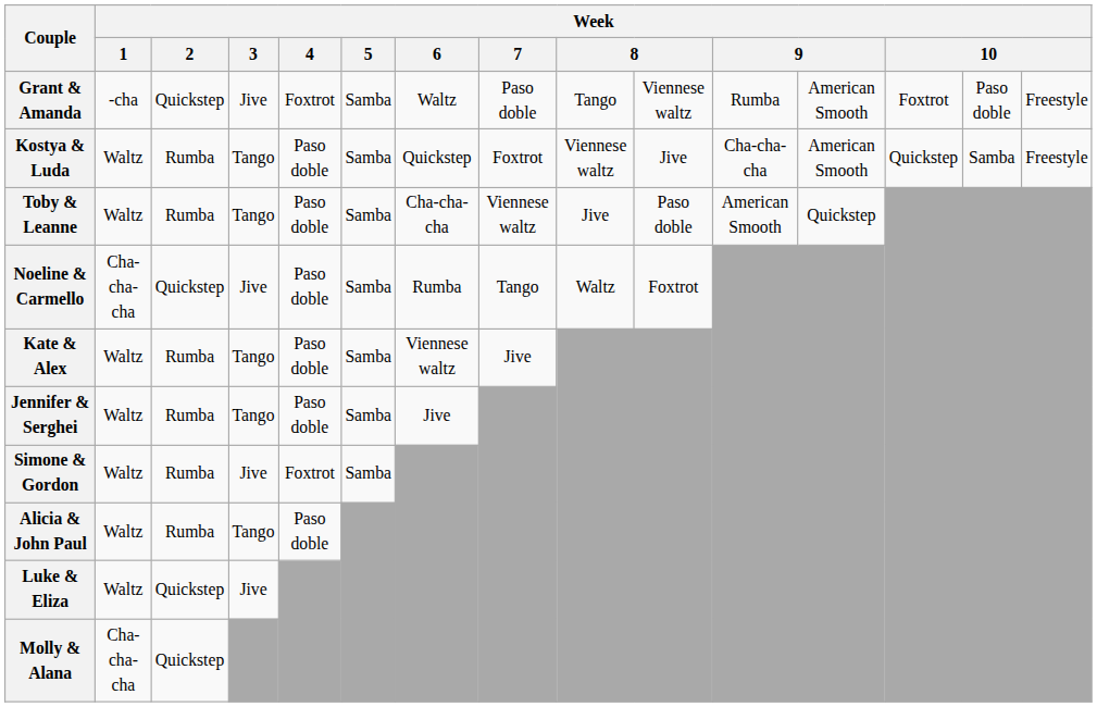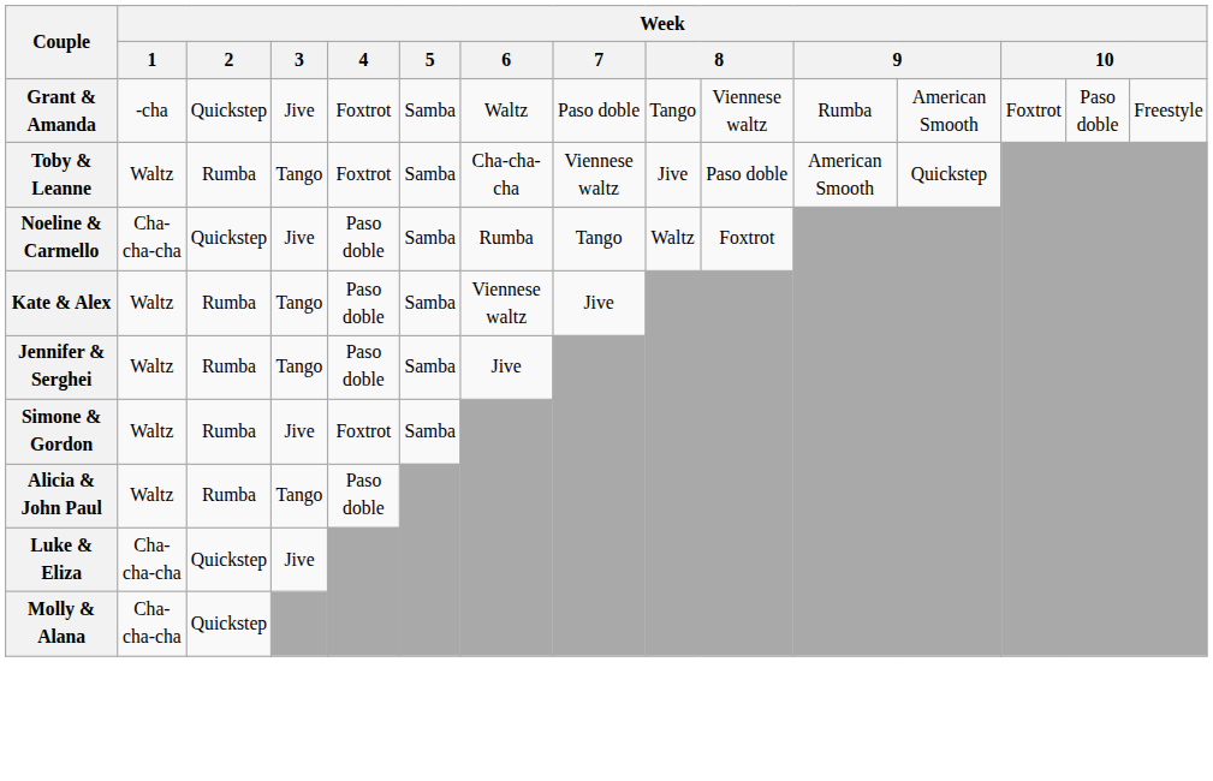 <table class="wikitable unsortable" style="text-align:center; font-size:85%; line-height:20px">
 <tr>
 <th rowspan="2">Couple</th>
 <th colspan="14">Week</th>
 </tr>
 <tr>
 <th>1</th>
 <th>2</th>
 <th>3</th>
 <th>4</th>
 <th>5</th>
 <th>6</th>
 <th>7</th>
 <th colspan="2">8</th>
 <th colspan="2">9</th>
 <th colspan="3">10</th>
 </tr>
 <tr>
 <th scope="row">Grant & Amanda</th>
 <td>-cha</td>
 <td>Quickstep</td>
 <td>Jive</td>
 <td>Foxtrot</td>
 <td>Samba</td>
 <td>Waltz</td>
 <td>Paso doble</td>
 <td>Tango</td>
 <td>Viennese waltz</td>
 <td>Rumba</td>
 <td>American Smooth</td>
 <td>Foxtrot</td>
 <td>Paso doble</td>
 <td>Freestyle</td>
 </tr>
 <tr>
-<th scope="row">Kostya & Luda</th>
-<td>Waltz</td>
-<td>Rumba</td>
-<td>Tango</td>
-<td>Paso doble</td>
-<td>Samba</td>
-<td>Quickstep</td>
-<td>Foxtrot</td>
-<td>Viennese waltz</td>
-<td>Jive</td>
-<td>Cha-cha-cha</td>
-<td>American Smooth</td>
-<td>Quickstep</td>
-<td>Samba</td>
-<td>Freestyle</td>
-</tr>
-<tr>
 <th scope="row">Toby & Leanne</th>
 <td>Waltz</td>
 <td>Rumba</td>
 <td>Tango</td>
-<td>Paso doble</td>
+<td>Foxtrot</td>
 <td>Samba</td>
 <td>Cha-cha-cha</td>
 <td>Viennese waltz</td>
 <td>Jive</td>
 <td>Paso doble</td>
 <td>American Smooth</td>
 <td>Quickstep</td>
 <td colspan="3" rowspan="8" style="background:darkgrey;"></td>
 </tr>
 <tr>
 <th scope="row">Noeline & Carmello</th>
 <td>Cha-cha-cha</td>
 <td>Quickstep</td>
 <td>Jive</td>
 <td>Paso doble</td>
 <td>Samba</td>
 <td>Rumba</td>
 <td>Tango</td>
 <td>Waltz</td>
 <td>Foxtrot</td>
 <td colspan="2" rowspan="7" style="background:darkgrey;"></td>
 </tr>
 <tr>
 <th scope="row">Kate & Alex</th>
 <td>Waltz</td>
 <td>Rumba</td>
 <td>Tango</td>
 <td>Paso doble</td>
 <td>Samba</td>
 <td>Viennese waltz</td>
 <td>Jive</td>
 <td colspan="2" rowspan="6" style="background:darkgrey;"></td>
 </tr>
 <tr>
 <th scope="row">Jennifer & Serghei</th>
 <td>Waltz</td>
 <td>Rumba</td>
 <td>Tango</td>
 <td>Paso doble</td>
 <td>Samba</td>
 <td>Jive</td>
 <td rowspan="5" style="background:darkgrey;"></td>
 </tr>
 <tr>
 <th scope="row">Simone & Gordon</th>
 <td>Waltz</td>
 <td>Rumba</td>
 <td>Jive</td>
 <td>Foxtrot</td>
 <td>Samba</td>
 <td rowspan="4" style="background:darkgrey;"></td>
 </tr>
 <tr>
 <th scope="row">Alicia & John Paul</th>
 <td>Waltz</td>
 <td>Rumba</td>
 <td>Tango</td>
 <td>Paso doble</td>
 <td rowspan="3" style="background:darkgrey;"></td>
 </tr>
 <tr>
 <th scope="row">Luke & Eliza</th>
-<td>Waltz</td>
+<td>Cha-cha-cha</td>
 <td>Quickstep</td>
 <td>Jive</td>
 <td rowspan="2" style="background:darkgrey;"></td>
 </tr>
 <tr>
 <th scope="row">Molly & Alana</th>
 <td>Cha-cha-cha</td>
 <td>Quickstep</td>
 <td style="background:darkgrey;"></td>
 </tr>
 </table>
